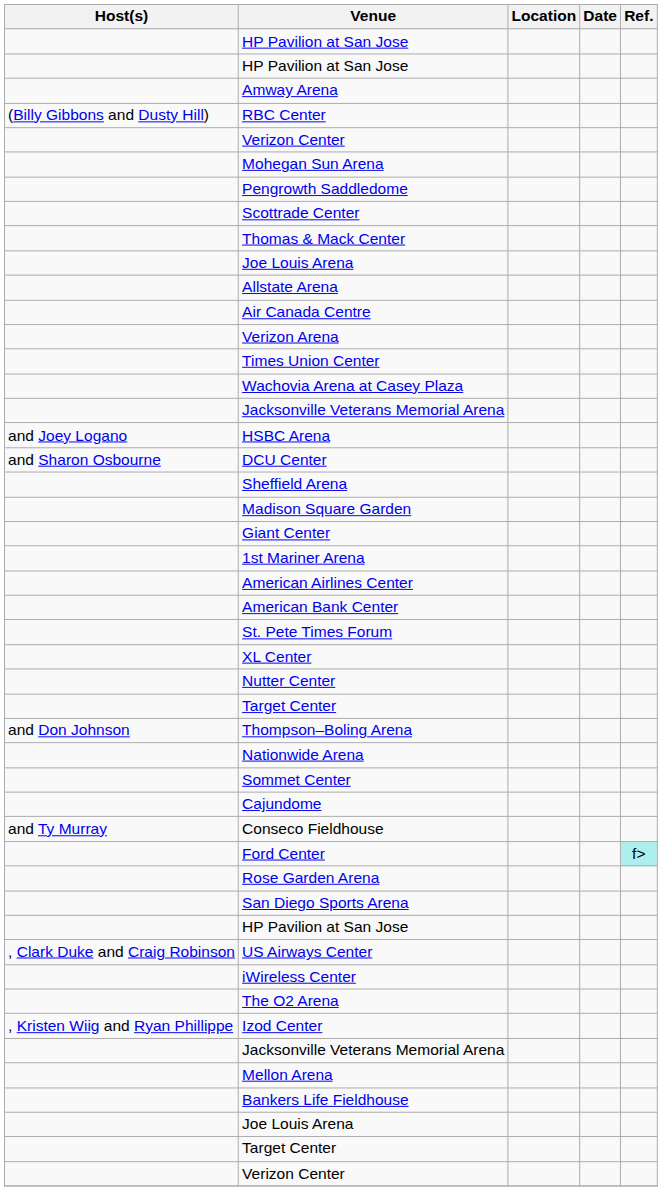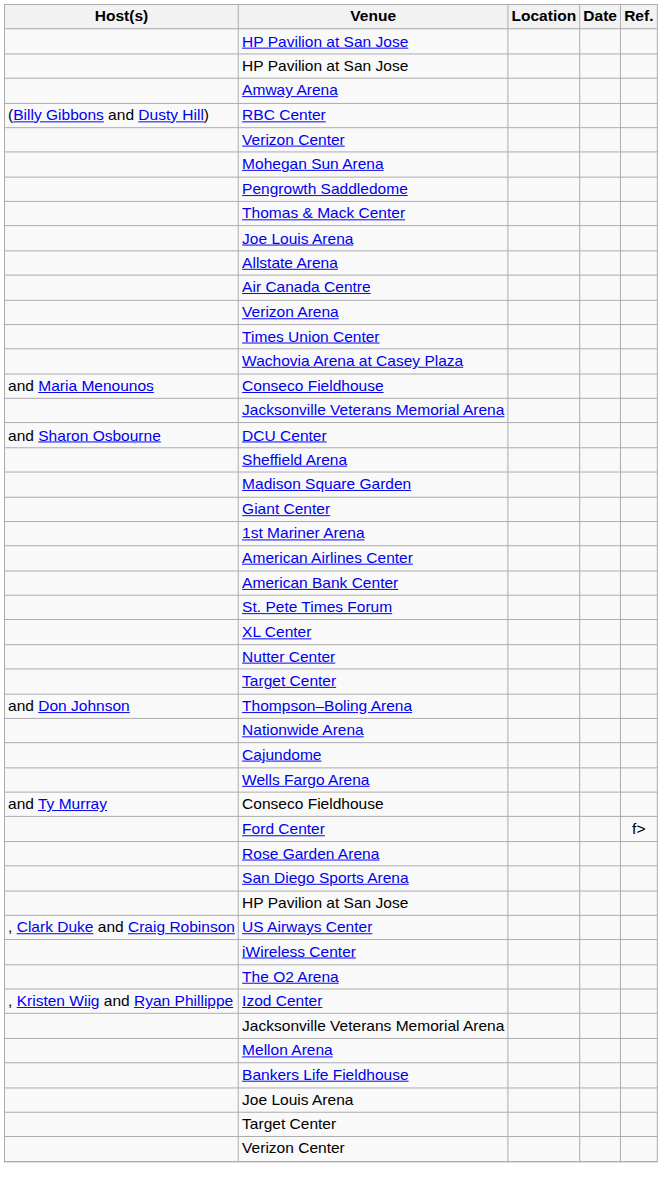 <table class="wikitable sortable" border="1">
 <tr>
 <th>Host(s)</th>
 <th>Venue</th>
 <th>Location</th>
 <th>Date</th>
 <th class="unsortable" width=0%>Ref.</th>
 </tr>
 <tr>
 <td></td>
 <td><a href='#'>HP Pavilion at San Jose</a></td>
 <td></td>
 <td></td>
 <td align="center"></td>
 </tr>
 <tr>
 <td></td>
 <td>HP Pavilion at San Jose</td>
 <td></td>
 <td></td>
 <td align="center"></td>
 </tr>
 <tr>
 <td></td>
 <td><a href='#'>Amway Arena</a></td>
 <td></td>
 <td></td>
 <td align="center"></td>
 </tr>
 <tr>
 <td> (<a href='#'>Billy Gibbons</a> and <a href='#'>Dusty Hill</a>)</td>
 <td><a href='#'>RBC Center</a></td>
 <td></td>
 <td></td>
 <td align="center"></td>
 </tr>
 <tr>
 <td></td>
 <td><a href='#'>Verizon Center</a></td>
 <td></td>
 <td></td>
 <td align="center"></td>
 </tr>
 <tr>
 <td></td>
 <td><a href='#'>Mohegan Sun Arena</a></td>
 <td></td>
 <td></td>
 <td align="center"></td>
 </tr>
 <tr>
 <td></td>
 <td><a href='#'>Pengrowth Saddledome</a></td>
 <td></td>
 <td></td>
 <td align="center"></td>
 </tr>
 <tr>
 <td></td>
-<td><a href='#'>Scottrade Center</a></td>
-<td></td>
-<td></td>
-<td align="center"></td>
-</tr>
-<tr>
-<td></td>
 <td><a href='#'>Thomas & Mack Center</a></td>
 <td></td>
 <td></td>
 <td align="center"></td>
 </tr>
 <tr>
 <td></td>
 <td><a href='#'>Joe Louis Arena</a></td>
 <td></td>
 <td></td>
 <td align="center"></td>
 </tr>
 <tr>
 <td></td>
 <td><a href='#'>Allstate Arena</a></td>
 <td></td>
 <td></td>
 <td align="center"></td>
 </tr>
 <tr>
 <td></td>
 <td><a href='#'>Air Canada Centre</a></td>
 <td></td>
 <td></td>
 <td align="center"></td>
 </tr>
 <tr>
 <td></td>
 <td><a href='#'>Verizon Arena</a></td>
 <td></td>
 <td></td>
 <td align="center"></td>
 </tr>
 <tr>
 <td></td>
 <td><a href='#'>Times Union Center</a></td>
 <td></td>
 <td></td>
 <td align="center"></td>
 </tr>
 <tr>
 <td></td>
 <td><a href='#'>Wachovia Arena at Casey Plaza</a></td>
 <td></td>
 <td></td>
 <td align="center"></td>
 </tr>
 <tr>
-<td></td>
-<td><a href='#'>Jacksonville Veterans Memorial Arena</a></td>
+<td> and <a href='#'>Maria Menounos</a></td>
+<td><a href='#'>Conseco Fieldhouse</a></td>
 <td></td>
 <td></td>
 <td align="center"></td>
 </tr>
 <tr>
-<td> and <a href='#'>Joey Logano</a></td>
-<td><a href='#'>HSBC Arena</a></td>
+<td></td>
+<td><a href='#'>Jacksonville Veterans Memorial Arena</a></td>
 <td></td>
 <td></td>
 <td align="center"></td>
 </tr>
 <tr>
 <td> and <a href='#'>Sharon Osbourne</a></td>
 <td><a href='#'>DCU Center</a></td>
 <td></td>
 <td></td>
 <td align="center"></td>
 </tr>
 <tr>
 <td></td>
 <td><a href='#'>Sheffield Arena</a></td>
 <td></td>
 <td></td>
 <td align="center"></td>
 </tr>
 <tr>
 <td></td>
 <td><a href='#'>Madison Square Garden</a></td>
 <td></td>
 <td></td>
 <td align="center"></td>
 </tr>
 <tr>
 <td></td>
 <td><a href='#'>Giant Center</a></td>
 <td></td>
 <td></td>
 <td align="center"></td>
 </tr>
 <tr>
 <td></td>
 <td><a href='#'>1st Mariner Arena</a></td>
 <td></td>
 <td></td>
 <td align="center"></td>
 </tr>
 <tr>
 <td></td>
 <td><a href='#'>American Airlines Center</a></td>
 <td></td>
 <td></td>
 <td align="center"></td>
 </tr>
 <tr>
 <td></td>
 <td><a href='#'>American Bank Center</a></td>
 <td></td>
 <td></td>
 <td align="center"></td>
 </tr>
 <tr>
 <td></td>
 <td><a href='#'>St. Pete Times Forum</a></td>
 <td></td>
 <td></td>
 <td align="center"></td>
 </tr>
 <tr>
 <td></td>
 <td><a href='#'>XL Center</a></td>
 <td></td>
 <td></td>
 <td align="center"></td>
 </tr>
 <tr>
 <td></td>
 <td><a href='#'>Nutter Center</a></td>
 <td></td>
 <td></td>
 <td align="center"></td>
 </tr>
 <tr>
 <td></td>
 <td><a href='#'>Target Center</a></td>
 <td></td>
 <td></td>
 <td align="center"></td>
 </tr>
 <tr>
 <td> and <a href='#'>Don Johnson</a></td>
 <td><a href='#'>Thompson–Boling Arena</a></td>
 <td></td>
 <td></td>
 <td align="center"></td>
 </tr>
 <tr>
 <td></td>
 <td><a href='#'>Nationwide Arena</a></td>
 <td></td>
 <td></td>
 <td align="center"></td>
 </tr>
 <tr>
 <td></td>
-<td><a href='#'>Sommet Center</a></td>
+<td><a href='#'>Cajundome</a></td>
 <td></td>
 <td></td>
 <td align="center"></td>
 </tr>
 <tr>
 <td></td>
-<td><a href='#'>Cajundome</a></td>
+<td><a href='#'>Wells Fargo Arena</a></td>
 <td></td>
 <td></td>
 <td align="center"></td>
 </tr>
 <tr>
 <td> and <a href='#'>Ty Murray</a></td>
 <td>Conseco Fieldhouse</td>
 <td></td>
 <td></td>
 <td align="center"></td>
 </tr>
 <tr>
 <td></td>
 <td><a href='#'>Ford Center</a></td>
 <td></td>
 <td></td>
-<td align="center" style="background: paleturquoise;">f></td>
+<td align="center">f></td>
 </tr>
 <tr>
 <td></td>
 <td><a href='#'>Rose Garden Arena</a></td>
 <td></td>
 <td></td>
 <td align="center"></td>
 </tr>
 <tr>
 <td></td>
 <td><a href='#'>San Diego Sports Arena</a></td>
 <td></td>
 <td></td>
 <td align="center"></td>
 </tr>
 <tr>
 <td></td>
 <td>HP Pavilion at San Jose</td>
 <td></td>
 <td></td>
 <td align="center"></td>
 </tr>
 <tr>
 <td>, <a href='#'>Clark Duke</a> and <a href='#'>Craig Robinson</a></td>
 <td><a href='#'>US Airways Center</a></td>
 <td></td>
 <td></td>
 <td align="center"></td>
 </tr>
 <tr>
 <td></td>
 <td><a href='#'>iWireless Center</a></td>
 <td></td>
 <td></td>
 <td align="center"></td>
 </tr>
 <tr>
 <td></td>
 <td><a href='#'>The O2 Arena</a></td>
 <td></td>
 <td></td>
 <td align="center"></td>
 </tr>
 <tr>
 <td>, <a href='#'>Kristen Wiig</a> and <a href='#'>Ryan Phillippe</a></td>
 <td><a href='#'>Izod Center</a></td>
 <td></td>
 <td></td>
 <td align="center"></td>
 </tr>
 <tr>
 <td></td>
 <td>Jacksonville Veterans Memorial Arena</td>
 <td></td>
 <td></td>
 <td align="center"></td>
 </tr>
 <tr>
 <td></td>
 <td><a href='#'>Mellon Arena</a></td>
 <td></td>
 <td></td>
 <td align="center"></td>
 </tr>
 <tr>
 <td></td>
 <td><a href='#'>Bankers Life Fieldhouse</a></td>
 <td></td>
 <td></td>
 <td align="center"></td>
 </tr>
 <tr>
 <td></td>
 <td>Joe Louis Arena</td>
 <td></td>
 <td></td>
 <td></td>
 </tr>
 <tr>
 <td></td>
 <td>Target Center</td>
 <td></td>
 <td></td>
 <td></td>
 </tr>
 <tr>
 <td></td>
 <td>Verizon Center</td>
 <td></td>
 <td></td>
 <td></td>
 </tr>
 <tr>
 </tr>
 </table>
